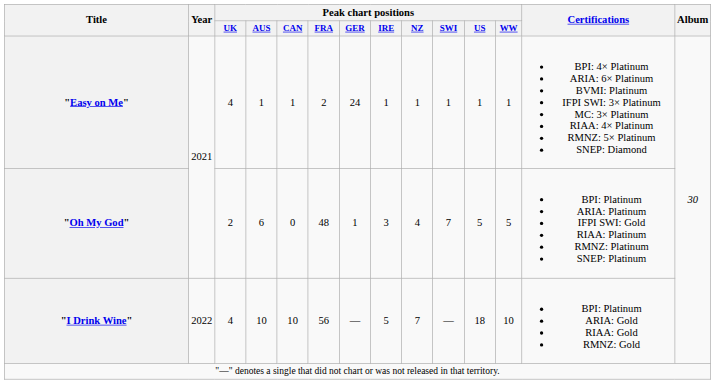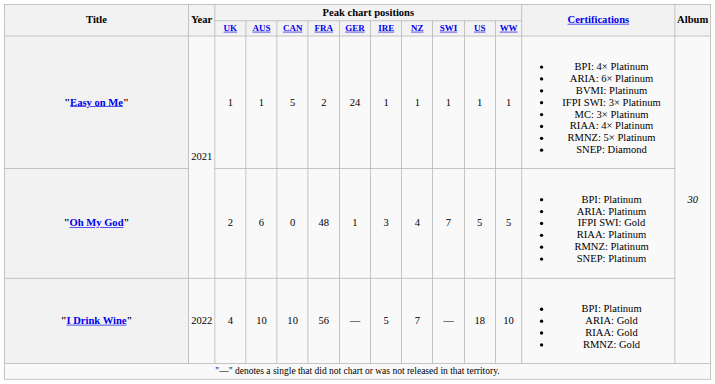 <table class="wikitable plainrowheaders" style="text-align:center;">
 <tr>
 <th scope="col" rowspan="2" style="width:17em;">Title</th>
 <th scope="col" rowspan="2" style="width:1em;">Year</th>
 <th scope="col" colspan="10">Peak chart positions</th>
 <th scope="col" rowspan="2" style="width:14em;"><a href='#'>Certifications</a></th>
 <th scope="col" rowspan="2">Album</th>
 </tr>
 <tr>
 <th scope="col" style="width:3em;font-size:85%;"><a href='#'>UK</a><br></th>
 <th scope="col" style="width:3em;font-size:85%;"><a href='#'>AUS</a><br></th>
 <th scope="col" style="width:3em;font-size:85%;"><a href='#'>CAN</a><br></th>
 <th scope="col" style="width:3em;font-size:85%;"><a href='#'>FRA</a><br></th>
 <th scope="col" style="width:3em;font-size:85%;"><a href='#'>GER</a><br></th>
 <th scope="col" style="width:3em;font-size:85%;"><a href='#'>IRE</a><br></th>
 <th scope="col" style="width:3em;font-size:85%;"><a href='#'>NZ</a><br></th>
 <th scope="col" style="width:3em;font-size:85%;"><a href='#'>SWI</a><br></th>
 <th scope="col" style="width:3em;font-size:85%;"><a href='#'>US</a><br></th>
 <th scope="col" style="width:2.5em; font-size:85%;"><a href='#'>WW</a><br></th>
 </tr>
 <tr>
 <th scope="row">"<a href='#'>Easy on Me</a>"</th>
 <td rowspan="2">2021</td>
-<td>4</td>
 <td>1</td>
 <td>1</td>
+<td>5</td>
 <td>2</td>
 <td>24</td>
 <td>1</td>
 <td>1</td>
 <td>1</td>
 <td>1</td>
 <td>1</td>
 <td><br><ul><li>BPI: 4× Platinum</li><li>ARIA: 6× Platinum</li><li>BVMI: Platinum</li><li>IFPI SWI: 3× Platinum</li><li>MC: 3× Platinum</li><li>RIAA: 4× Platinum</li><li>RMNZ: 5× Platinum</li><li>SNEP: Diamond</li></ul></td>
 <td rowspan="3"><em>30</em></td>
 </tr>
 <tr>
 <th scope="row">"<a href='#'>Oh My God</a>"</th>
 <td>2</td>
 <td>6</td>
 <td>0</td>
 <td>48</td>
 <td>1</td>
 <td>3</td>
 <td>4</td>
 <td>7</td>
 <td>5</td>
 <td>5</td>
 <td><br><ul><li>BPI: Platinum</li><li>ARIA: Platinum</li><li>IFPI SWI: Gold</li><li>RIAA: Platinum</li><li>RMNZ: Platinum</li><li>SNEP: Platinum</li></ul></td>
 </tr>
 <tr>
 <th scope="row">"<a href='#'>I Drink Wine</a>"</th>
 <td>2022</td>
 <td>4</td>
 <td>10</td>
 <td>10</td>
 <td>56</td>
 <td>—</td>
 <td>5</td>
 <td>7</td>
 <td>—</td>
 <td>18</td>
 <td>10</td>
 <td><br><ul><li>BPI: Platinum</li><li>ARIA: Gold</li><li>RIAA: Gold</li><li>RMNZ: Gold</li></ul></td>
 </tr>
 <tr>
 <td colspan="15" style="font-size:90%">"—" denotes a single that did not chart or was not released in that territory.</td>
 </tr>
 </table>
